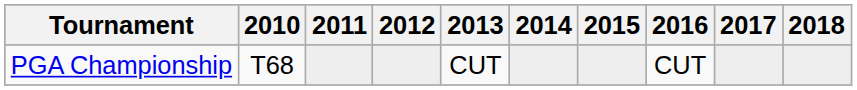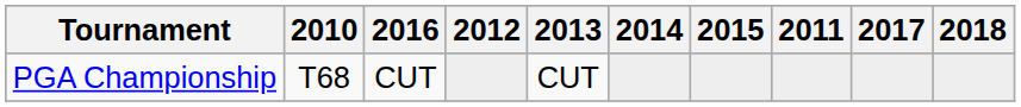 <table class="wikitable" style="font-size:95%;text-align:center;">
 <tr>
 <th>Tournament</th>
 <th>2010</th>
-<th>2011</th>
+<th>2016</th>
 <th>2012</th>
 <th>2013</th>
 <th>2014</th>
 <th>2015</th>
-<th>2016</th>
+<th>2011</th>
 <th>2017</th>
 <th>2018</th>
 </tr>
 <tr>
 <td align=left><a href='#'>PGA Championship</a></td>
 <td>T68</td>
-<td style="background:#eeeeee;"></td>
+<td>CUT</td>
 <td style="background:#eeeeee;"></td>
 <td>CUT</td>
 <td style="background:#eeeeee;"></td>
 <td style="background:#eeeeee;"></td>
-<td>CUT</td>
+<td style="background:#eeeeee;"></td>
 <td style="background:#eeeeee;"></td>
 <td style="background:#eeeeee;"></td>
 </tr>
 </table>
